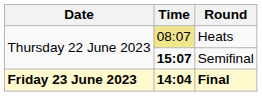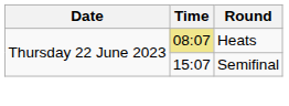 <table class="wikitable">
 <tr>
 <th>Date</th>
 <th>Time</th>
 <th>Round</th>
 </tr>
 <tr>
 <td rowspan=2>Thursday 22 June 2023</td>
 <td style="background: khaki;">08:07</td>
 <td>Heats</td>
 </tr>
 <tr>
-<td><strong>15:07</strong></td>
+<td>15:07</td>
 <td>Semifinal</td>
 </tr>
-<tr>
-<td style=background:lemonchiffon><strong>Friday 23 June 2023</strong></td>
-<td style=background:lemonchiffon><strong>14:04</strong></td>
-<td style=background:lemonchiffon><strong>Final</strong></td>
-</tr>
 </table>
